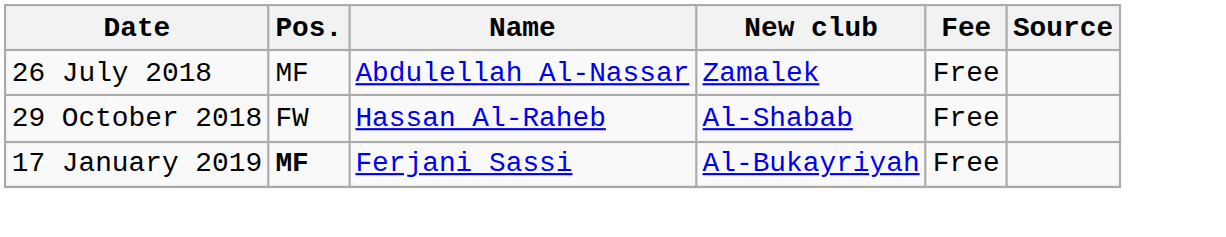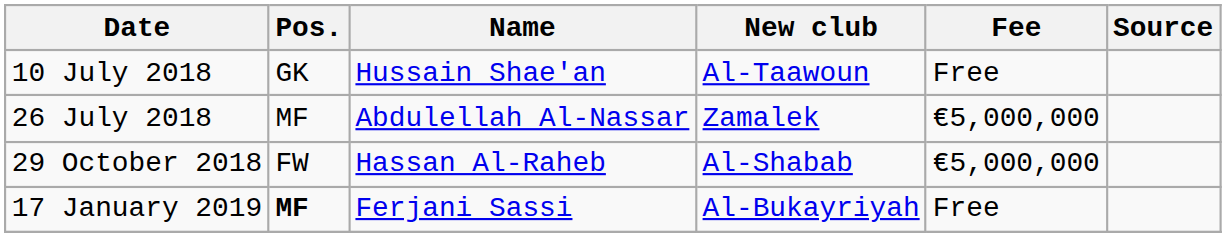 <table class="wikitable" style="text-align:left">
 <tr>
 <th>Date</th>
 <th>Pos.</th>
 <th>Name</th>
 <th>New club</th>
 <th>Fee</th>
 <th>Source</th>
 </tr>
 <tr>
+<td>10 July 2018</td>
+<td>GK</td>
+<td> <a href='#'>Hussain Shae'an</a></td>
+<td> <a href='#'>Al-Taawoun</a></td>
+<td>Free</td>
+<td></td>
+</tr>
+<tr>
 <td>26 July 2018</td>
 <td>MF</td>
 <td> <a href='#'>Abdulellah Al-Nassar</a></td>
 <td> <a href='#'>Zamalek</a></td>
-<td>Free</td>
+<td>€5,000,000</td>
 <td></td>
 </tr>
 <tr>
 <td>29 October 2018</td>
 <td>FW</td>
 <td> <a href='#'>Hassan Al-Raheb</a></td>
 <td> <a href='#'>Al-Shabab</a></td>
-<td>Free</td>
+<td>€5,000,000</td>
 <td></td>
 </tr>
 <tr>
 <td>17 January 2019</td>
 <td><strong>MF</strong></td>
 <td> <a href='#'>Ferjani Sassi</a></td>
 <td> <a href='#'>Al-Bukayriyah</a></td>
 <td>Free</td>
 <td></td>
 </tr>
 <tr>
 </tr>
 </table>
